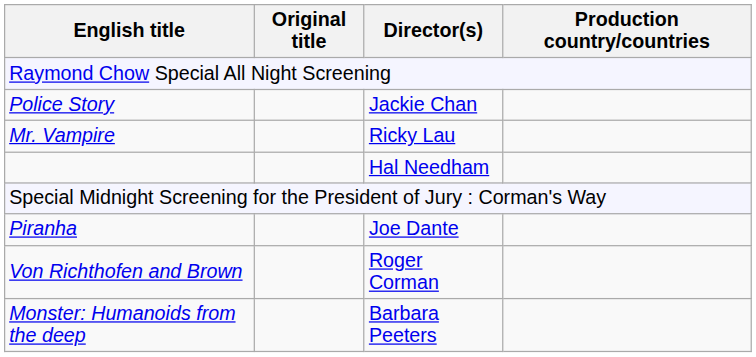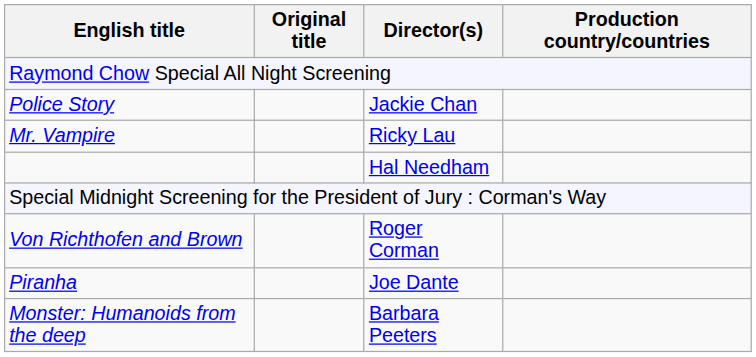 <table class="sortable wikitable">
 <tr>
 <th>English title</th>
 <th>Original title</th>
 <th>Director(s)</th>
 <th>Production country/countries</th>
 </tr>
 <tr>
 <td colspan="4" style="background:#F5F5FF;"><a href='#'>Raymond Chow</a> Special All Night Screening</td>
 </tr>
 <tr>
 <td><em><a href='#'>Police Story</a></em></td>
 <td></td>
 <td><a href='#'>Jackie Chan</a></td>
 <td></td>
 </tr>
 <tr>
 <td><em><a href='#'>Mr. Vampire</a></em></td>
 <td></td>
 <td><a href='#'>Ricky Lau</a></td>
 <td></td>
 </tr>
 <tr>
 <td></td>
 <td></td>
 <td><a href='#'>Hal Needham</a></td>
 <td></td>
 </tr>
 <tr>
 <td colspan="4" style="background:#F5F5FF;">Special Midnight Screening for the President of Jury : Corman's Way</td>
 </tr>
 <tr>
+<td><em><a href='#'>Von Richthofen and Brown</a></em></td>
+<td></td>
+<td><a href='#'>Roger Corman</a></td>
+<td></td>
+</tr>
+<tr>
 <td><em><a href='#'>Piranha</a></em></td>
 <td></td>
 <td><a href='#'>Joe Dante</a></td>
-<td></td>
-</tr>
-<tr>
-<td><em><a href='#'>Von Richthofen and Brown</a></em></td>
-<td></td>
-<td><a href='#'>Roger Corman</a></td>
 <td></td>
 </tr>
 <tr>
 <td><em><a href='#'>Monster: Humanoids from the deep</a></em></td>
 <td></td>
 <td><a href='#'>Barbara Peeters</a></td>
 <td></td>
 </tr>
 </table>
